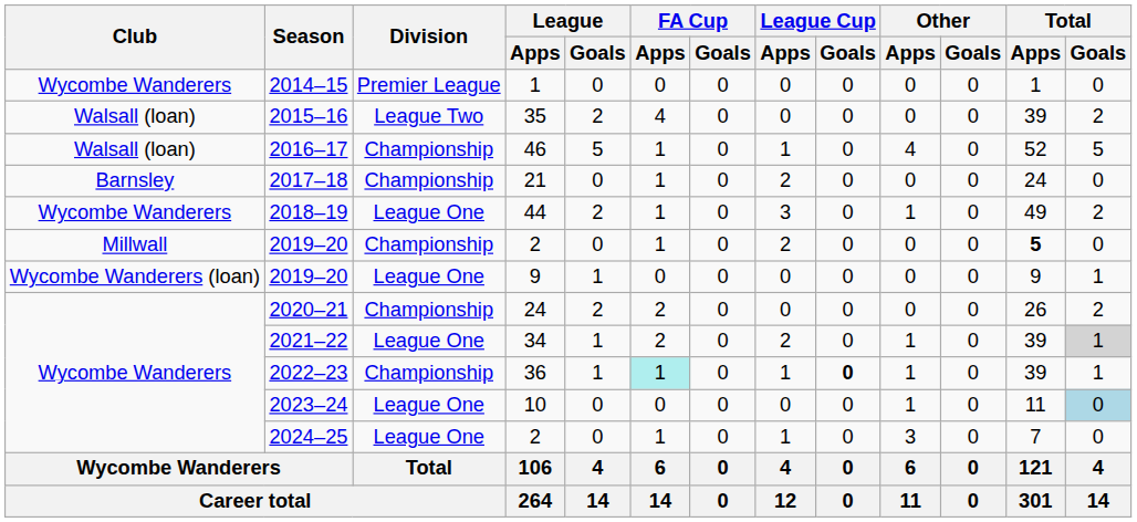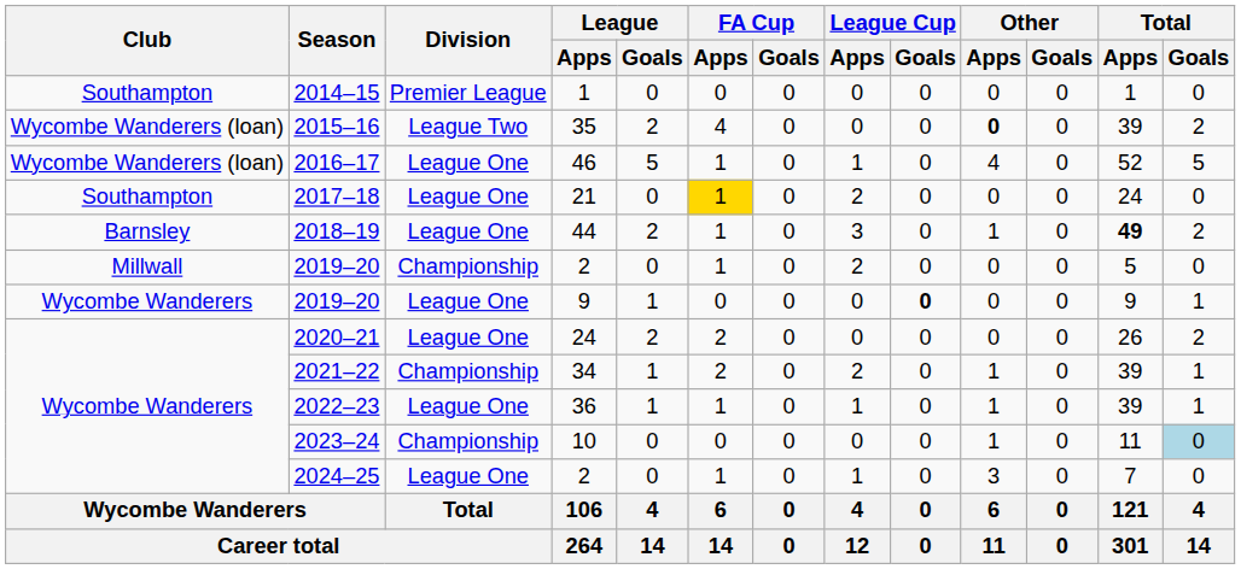 <table class=wikitable style="text-align:center">
 <tr>
 <th rowspan="2">Club</th>
 <th rowspan="2">Season</th>
 <th rowspan="2">Division</th>
 <th colspan="2">League</th>
 <th colspan="2"><a href='#'>FA Cup</a></th>
 <th colspan="2"><a href='#'>League Cup</a></th>
 <th colspan="2">Other</th>
 <th colspan="2">Total</th>
 </tr>
 <tr>
 <th>Apps</th>
 <th>Goals</th>
 <th>Apps</th>
 <th>Goals</th>
 <th>Apps</th>
 <th>Goals</th>
 <th>Apps</th>
 <th>Goals</th>
 <th>Apps</th>
 <th>Goals</th>
 </tr>
 <tr>
-<td><a href='#'>Wycombe Wanderers</a></td>
+<td><a href='#'>Southampton</a></td>
 <td><a href='#'>2014–15</a></td>
 <td><a href='#'>Premier League</a></td>
 <td>1</td>
 <td>0</td>
 <td>0</td>
 <td>0</td>
 <td>0</td>
 <td>0</td>
 <td>0</td>
 <td>0</td>
 <td>1</td>
 <td>0</td>
 </tr>
 <tr>
-<td><a href='#'>Walsall</a> (loan)</td>
+<td><a href='#'>Wycombe Wanderers</a> (loan)</td>
 <td><a href='#'>2015–16</a></td>
 <td><a href='#'>League Two</a></td>
 <td>35</td>
 <td>2</td>
 <td>4</td>
 <td>0</td>
 <td>0</td>
 <td>0</td>
-<td>0</td>
+<td><strong>0</strong></td>
 <td>0</td>
 <td>39</td>
 <td>2</td>
 </tr>
 <tr>
-<td><a href='#'>Walsall</a> (loan)</td>
+<td><a href='#'>Wycombe Wanderers</a> (loan)</td>
 <td><a href='#'>2016–17</a></td>
-<td><a href='#'>Championship</a></td>
+<td><a href='#'>League One</a></td>
 <td>46</td>
 <td>5</td>
 <td>1</td>
 <td>0</td>
 <td>1</td>
 <td>0</td>
 <td>4</td>
 <td>0</td>
 <td>52</td>
 <td>5</td>
 </tr>
 <tr>
-<td><a href='#'>Barnsley</a></td>
+<td><a href='#'>Southampton</a></td>
 <td><a href='#'>2017–18</a></td>
-<td><a href='#'>Championship</a></td>
+<td><a href='#'>League One</a></td>
 <td>21</td>
 <td>0</td>
-<td>1</td>
+<td style="background: gold;">1</td>
 <td>0</td>
 <td>2</td>
 <td>0</td>
 <td>0</td>
 <td>0</td>
 <td>24</td>
 <td>0</td>
 </tr>
 <tr>
-<td><a href='#'>Wycombe Wanderers</a></td>
+<td><a href='#'>Barnsley</a></td>
 <td><a href='#'>2018–19</a></td>
 <td><a href='#'>League One</a></td>
 <td>44</td>
 <td>2</td>
 <td>1</td>
 <td>0</td>
 <td>3</td>
 <td>0</td>
 <td>1</td>
 <td>0</td>
-<td>49</td>
+<td><strong>49</strong></td>
 <td>2</td>
 </tr>
 <tr>
 <td><a href='#'>Millwall</a></td>
 <td><a href='#'>2019–20</a></td>
 <td><a href='#'>Championship</a></td>
 <td>2</td>
 <td>0</td>
 <td>1</td>
 <td>0</td>
 <td>2</td>
 <td>0</td>
 <td>0</td>
 <td>0</td>
-<td><strong>5</strong></td>
+<td>5</td>
 <td>0</td>
 </tr>
 <tr>
-<td><a href='#'>Wycombe Wanderers</a> (loan)</td>
+<td><a href='#'>Wycombe Wanderers</a></td>
 <td><a href='#'>2019–20</a></td>
 <td><a href='#'>League One</a></td>
 <td>9</td>
 <td>1</td>
 <td>0</td>
 <td>0</td>
 <td>0</td>
-<td>0</td>
+<td><strong>0</strong></td>
 <td>0</td>
 <td>0</td>
 <td>9</td>
 <td>1</td>
 </tr>
 <tr>
 <td rowspan="5"><a href='#'>Wycombe Wanderers</a></td>
 <td><a href='#'>2020–21</a></td>
-<td><a href='#'>Championship</a></td>
+<td><a href='#'>League One</a></td>
 <td>24</td>
 <td>2</td>
 <td>2</td>
 <td>0</td>
 <td>0</td>
 <td>0</td>
 <td>0</td>
 <td>0</td>
 <td>26</td>
 <td>2</td>
 </tr>
 <tr>
 <td><a href='#'>2021–22</a></td>
-<td><a href='#'>League One</a></td>
+<td><a href='#'>Championship</a></td>
 <td>34</td>
 <td>1</td>
 <td>2</td>
 <td>0</td>
 <td>2</td>
 <td>0</td>
 <td>1</td>
 <td>0</td>
 <td>39</td>
-<td style="background: lightgrey;">1</td>
+<td>1</td>
 </tr>
 <tr>
 <td><a href='#'>2022–23</a></td>
-<td><a href='#'>Championship</a></td>
+<td><a href='#'>League One</a></td>
 <td>36</td>
 <td>1</td>
-<td style="background: paleturquoise;">1</td>
+<td>1</td>
 <td>0</td>
 <td>1</td>
-<td><strong>0</strong></td>
+<td>0</td>
 <td>1</td>
 <td>0</td>
 <td>39</td>
 <td>1</td>
 </tr>
 <tr>
 <td><a href='#'>2023–24</a></td>
-<td><a href='#'>League One</a></td>
+<td><a href='#'>Championship</a></td>
 <td>10</td>
 <td>0</td>
 <td>0</td>
 <td>0</td>
 <td>0</td>
 <td>0</td>
 <td>1</td>
 <td>0</td>
 <td>11</td>
 <td style="background: lightblue;">0</td>
 </tr>
 <tr>
 <td><a href='#'>2024–25</a></td>
 <td><a href='#'>League One</a></td>
 <td>2</td>
 <td>0</td>
 <td>1</td>
 <td>0</td>
 <td>1</td>
 <td>0</td>
 <td>3</td>
 <td>0</td>
 <td>7</td>
 <td>0</td>
 </tr>
 <tr>
 <th colspan="2">Wycombe Wanderers</th>
 <th>Total</th>
 <th>106</th>
 <th>4</th>
 <th>6</th>
 <th>0</th>
 <th>4</th>
 <th>0</th>
 <th>6</th>
 <th>0</th>
 <th>121</th>
 <th>4</th>
 </tr>
 <tr>
 <th colspan=3>Career total</th>
 <th>264</th>
 <th>14</th>
 <th>14</th>
 <th>0</th>
 <th>12</th>
 <th>0</th>
 <th>11</th>
 <th>0</th>
 <th>301</th>
 <th>14</th>
 </tr>
 </table>
